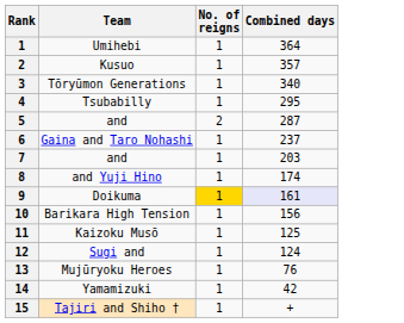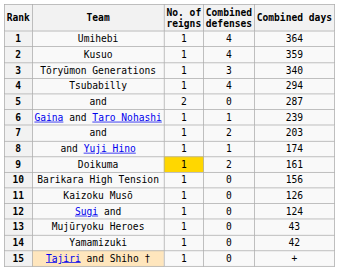 <table class="wikitable sortable" style="text-align: center">
 <tr>
 <th>Rank</th>
 <th>Team</th>
 <th>No. of<br>reigns</th>
+<th>Combined <br>defenses</th>
 <th>Combined days</th>
 </tr>
 <tr>
 <th>1</th>
 <td>Umihebi<br></td>
 <td>1</td>
+<td>4</td>
 <td>364</td>
 </tr>
 <tr>
 <th>2</th>
 <td>Kusuo<br></td>
 <td>1</td>
-<td>357</td>
+<td>4</td>
+<td>359</td>
 </tr>
 <tr>
 <th>3</th>
 <td>Tōryūmon Generations<br></td>
 <td>1</td>
+<td>3</td>
 <td>340</td>
 </tr>
 <tr>
 <th>4</th>
 <td>Tsubabilly<br></td>
 <td>1</td>
-<td>295</td>
+<td>4</td>
+<td>294</td>
 </tr>
 <tr>
 <th>5</th>
 <td> and </td>
 <td>2</td>
+<td>0</td>
 <td>287</td>
 </tr>
 <tr>
 <th>6</th>
 <td><a href='#'>Gaina</a> and <a href='#'>Taro Nohashi</a></td>
 <td>1</td>
-<td>237</td>
+<td>1</td>
+<td>239</td>
 </tr>
 <tr>
 <th>7</th>
 <td> and </td>
 <td>1</td>
+<td>2</td>
 <td>203</td>
 </tr>
 <tr>
 <th>8</th>
 <td> and <a href='#'>Yuji Hino</a></td>
+<td>1</td>
 <td>1</td>
 <td>174</td>
 </tr>
 <tr>
 <th>9</th>
 <td>Doikuma<br></td>
 <td style="background: gold;">1</td>
-<td style="background: lavender;">161</td>
+<td>2</td>
+<td>161</td>
 </tr>
 <tr>
 <th>10</th>
 <td>Barikara High Tension<br></td>
 <td>1</td>
+<td>0</td>
 <td>156</td>
 </tr>
 <tr>
 <th>11</th>
 <td>Kaizoku Musō<br></td>
 <td>1</td>
-<td>125</td>
+<td>0</td>
+<td>126</td>
 </tr>
 <tr>
 <th>12</th>
 <td><a href='#'>Sugi</a> and </td>
 <td>1</td>
+<td>0</td>
 <td>124</td>
 </tr>
 <tr>
 <th>13</th>
 <td>Mujūryoku Heroes<br></td>
 <td>1</td>
-<td>76</td>
+<td>0</td>
+<td>43</td>
 </tr>
 <tr>
 <th>14</th>
 <td>Yamamizuki<br></td>
 <td>1</td>
+<td>0</td>
 <td>42</td>
 </tr>
 <tr>
 <th>15</th>
 <td style="background-color:#FFE6BD"><a href='#'>Tajiri</a> and Shiho †</td>
 <td>1</td>
+<td>0</td>
 <td>+</td>
 </tr>
 </table>
